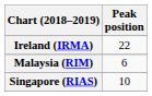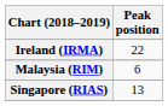 <table class="wikitable sortable plainrowheaders" style="text-align:center">
 <tr>
 <th>Chart (2018–2019)</th>
 <th>Peak<br>position</th>
 </tr>
 <tr>
 </tr>
 <tr>
 <th scope="row">Ireland (<a href='#'>IRMA</a>)</th>
 <td>22</td>
 </tr>
 <tr>
 </tr>
 <tr>
 <th scope="row">Malaysia (<a href='#'>RIM</a>)</th>
 <td>6</td>
 </tr>
 <tr>
 </tr>
 <tr>
 <th scope="row">Singapore (<a href='#'>RIAS</a>)</th>
-<td>10</td>
+<td>13</td>
 </tr>
 <tr>
 </tr>
 <tr>
 </tr>
 <tr>
 </tr>
 </table>
